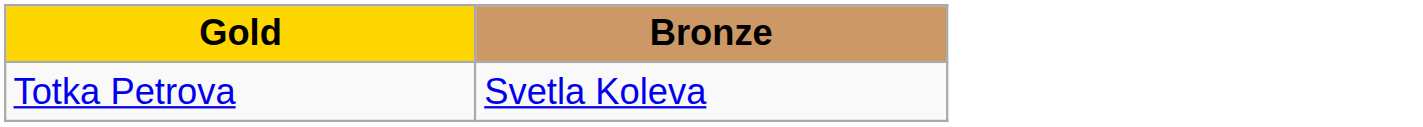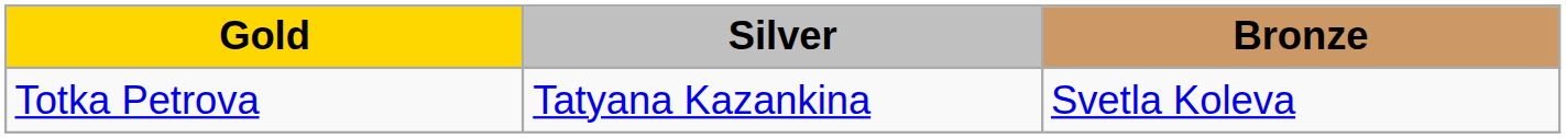 <table class="wikitable" style="text-align:left">
 <tr align="center">
 <td width=200 bgcolor=gold><strong>Gold</strong></td>
+<td width=200 bgcolor=silver><strong>Silver</strong></td>
 <td width=200 bgcolor=CC9966><strong>Bronze</strong></td>
 </tr>
 <tr>
 <td><a href='#'>Totka Petrova</a><br><em></em></td>
+<td><a href='#'>Tatyana Kazankina</a><br><em></em></td>
 <td><a href='#'>Svetla Koleva</a><br><em></em></td>
 </tr>
 </table>
